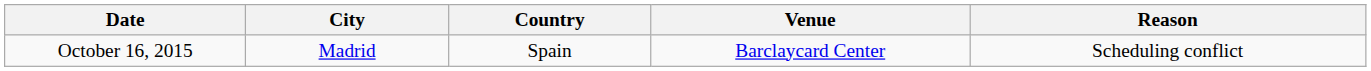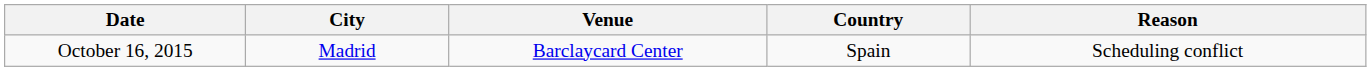 <table class="wikitable" style="text-align:center;">
 <tr>
 <th scope="col" style="width:12em;">Date</th>
 <th scope="col" style="width:10em;">City</th>
+<th scope="col" style="width:16em;">Venue</th>
 <th scope="col" style="width:10em;">Country</th>
-<th scope="col" style="width:16em;">Venue</th>
 <th scope="col" style="width:20em;">Reason</th>
 </tr>
 <tr>
 <td>October 16, 2015</td>
 <td><a href='#'>Madrid</a></td>
+<td><a href='#'>Barclaycard Center</a></td>
 <td>Spain</td>
-<td><a href='#'>Barclaycard Center</a></td>
 <td>Scheduling conflict</td>
 </tr>
 </table>
